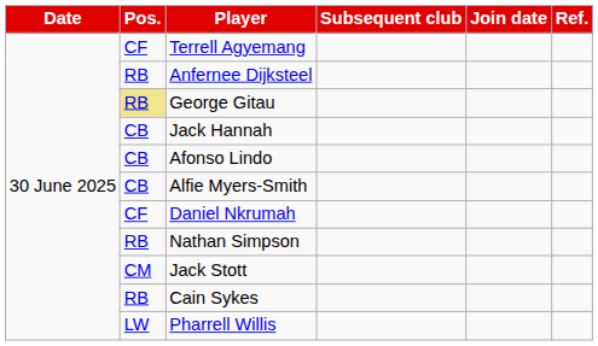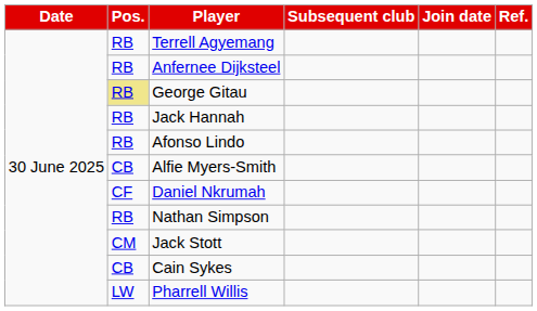 <table class="wikitable plainrowheaders sortable">
 <tr>
 <th style="background:#E00000; color:#FFFFFF; ">Date</th>
 <th style="background:#E00000; color:#FFFFFF; ">Pos.</th>
 <th style="background:#E00000; color:#FFFFFF; ">Player</th>
 <th style="background:#E00000; color:#FFFFFF; ">Subsequent club</th>
 <th style="background:#E00000; color:#FFFFFF; ">Join date</th>
 <th style="background:#E00000; color:#FFFFFF; ">Ref.</th>
 </tr>
 <tr>
 <td rowspan="11">30 June 2025</td>
-<td><a href='#'>CF</a></td>
+<td><a href='#'>RB</a></td>
 <td> <a href='#'>Terrell Agyemang</a></td>
 <td></td>
 <td></td>
 <td></td>
 </tr>
 <tr>
 <td><a href='#'>RB</a></td>
 <td> <a href='#'>Anfernee Dijksteel</a></td>
 <td></td>
 <td></td>
 <td></td>
 </tr>
 <tr>
 <td style="background: khaki;"><a href='#'>RB</a></td>
 <td> George Gitau</td>
 <td></td>
 <td></td>
 <td></td>
 </tr>
 <tr>
-<td><a href='#'>CB</a></td>
+<td><a href='#'>RB</a></td>
 <td> Jack Hannah</td>
 <td></td>
 <td></td>
 <td></td>
 </tr>
 <tr>
-<td><a href='#'>CB</a></td>
+<td><a href='#'>RB</a></td>
 <td> Afonso Lindo</td>
 <td></td>
 <td></td>
 <td></td>
 </tr>
 <tr>
 <td><a href='#'>CB</a></td>
 <td> Alfie Myers-Smith</td>
 <td></td>
 <td></td>
 <td></td>
 </tr>
 <tr>
 <td><a href='#'>CF</a></td>
 <td> <a href='#'>Daniel Nkrumah</a></td>
 <td></td>
 <td></td>
 <td></td>
 </tr>
 <tr>
 <td><a href='#'>RB</a></td>
 <td> Nathan Simpson</td>
 <td></td>
 <td></td>
 <td></td>
 </tr>
 <tr>
 <td><a href='#'>CM</a></td>
 <td> Jack Stott</td>
 <td></td>
 <td></td>
 <td></td>
 </tr>
 <tr>
-<td><a href='#'>RB</a></td>
+<td><a href='#'>CB</a></td>
 <td> Cain Sykes</td>
 <td></td>
 <td></td>
 <td></td>
 </tr>
 <tr>
 <td><a href='#'>LW</a></td>
 <td> <a href='#'>Pharrell Willis</a></td>
 <td></td>
 <td></td>
 <td></td>
 </tr>
 </table>
